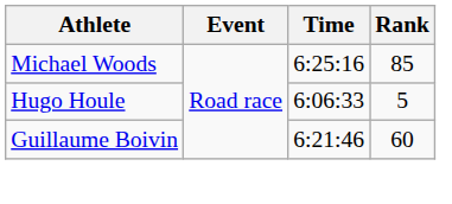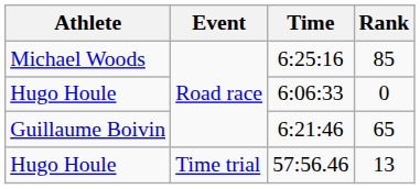 <table class=wikitable style=font-size:90%;text-align:center>
 <tr>
 <th>Athlete</th>
 <th>Event</th>
 <th>Time</th>
 <th>Rank</th>
 </tr>
 <tr>
 <td align=left><a href='#'>Michael Woods</a></td>
 <td align=left rowspan=3><a href='#'>Road race</a></td>
 <td>6:25:16</td>
 <td>85</td>
 </tr>
 <tr>
 <td align=left><a href='#'>Hugo Houle</a></td>
 <td>6:06:33</td>
-<td>5</td>
+<td>0</td>
 </tr>
 <tr>
 <td align=left><a href='#'>Guillaume Boivin</a></td>
 <td>6:21:46</td>
-<td>60</td>
+<td>65</td>
+</tr>
+<tr>
+<td align=left><a href='#'>Hugo Houle</a></td>
+<td align=left><a href='#'>Time trial</a></td>
+<td>57:56.46</td>
+<td>13</td>
 </tr>
 </table>
